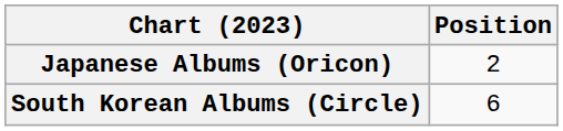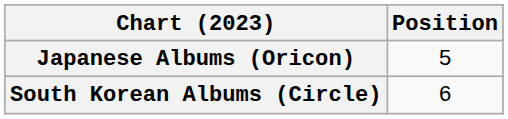 <table class="wikitable plainrowheaders sortable" style="text-align:center">
 <tr>
 <th scope="col">Chart (2023)</th>
 <th scope="col">Position</th>
 </tr>
 <tr>
 <th scope="row">Japanese Albums (Oricon)</th>
-<td>2</td>
+<td>5</td>
 </tr>
 <tr>
 <th scope="row">South Korean Albums (Circle)</th>
 <td>6</td>
 </tr>
 </table>
